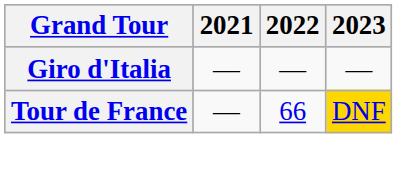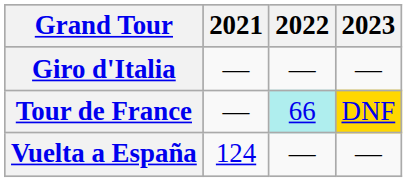 <table class="wikitable plainrowheaders">
 <tr>
 <th scope="col"><a href='#'>Grand Tour</a></th>
 <th scope="col">2021</th>
 <th scope="col">2022</th>
 <th scope="col">2023</th>
 </tr>
 <tr style="text-align:center;">
 <th scope="row"> <a href='#'>Giro d'Italia</a></th>
 <td>—</td>
 <td>—</td>
 <td>—</td>
 </tr>
 <tr style="text-align:center;">
 <th scope="row"> <a href='#'>Tour de France</a></th>
 <td>—</td>
-<td><a href='#'>66</a></td>
+<td style="background: paleturquoise;"><a href='#'>66</a></td>
 <td style="background: gold;"><a href='#'>DNF</a></td>
 </tr>
+<tr style="text-align:center;">
+<th scope="row"> <a href='#'>Vuelta a España</a></th>
+<td><a href='#'>124</a></td>
+<td>—</td>
+<td>—</td>
+</tr>
 </table>
